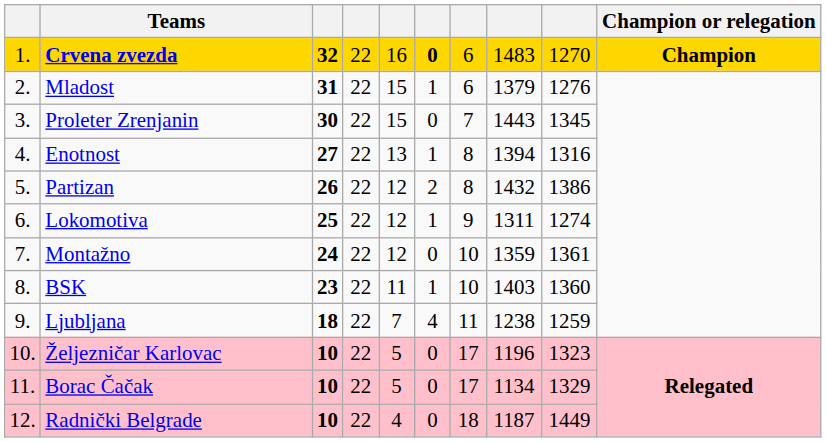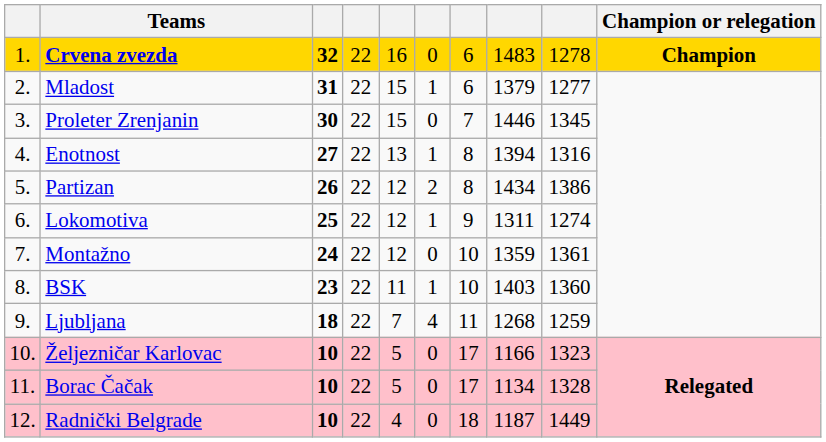 <table class="wikitable" style="text-align: center;">
 <tr>
 <th width=20></th>
 <th width=200>Teams</th>
 <th></th>
 <th width=20></th>
 <th width=20></th>
 <th width=20></th>
 <th width=20></th>
 <th width=35></th>
 <th width=35></th>
 <th>Champion or relegation</th>
 </tr>
 <tr bgcolor=gold>
 <td>1.</td>
 <td style="text-align:left;"><strong><a href='#'>Crvena zvezda</a></strong></td>
 <td><strong>32</strong></td>
 <td>22</td>
 <td>16</td>
-<td><strong>0</strong></td>
+<td>0</td>
 <td>6</td>
 <td>1483</td>
-<td>1270</td>
+<td>1278</td>
 <td><strong>Champion</strong></td>
 </tr>
 <tr align=center>
 <td>2.</td>
 <td style="text-align:left;"><a href='#'>Mladost</a></td>
 <td><strong>31</strong></td>
 <td>22</td>
 <td>15</td>
 <td>1</td>
 <td>6</td>
 <td>1379</td>
-<td>1276</td>
+<td>1277</td>
 </tr>
 <tr align=center>
 <td>3.</td>
 <td style="text-align:left;"><a href='#'>Proleter Zrenjanin</a></td>
 <td><strong>30</strong></td>
 <td>22</td>
 <td>15</td>
 <td>0</td>
 <td>7</td>
-<td>1443</td>
+<td>1446</td>
 <td>1345</td>
 </tr>
 <tr align=center>
 <td>4.</td>
 <td style="text-align:left;"><a href='#'>Enotnost</a></td>
 <td><strong>27</strong></td>
 <td>22</td>
 <td>13</td>
 <td>1</td>
 <td>8</td>
 <td>1394</td>
 <td>1316</td>
 </tr>
 <tr align=center>
 <td>5.</td>
 <td style="text-align:left;"><a href='#'>Partizan</a></td>
 <td><strong>26</strong></td>
 <td>22</td>
 <td>12</td>
 <td>2</td>
 <td>8</td>
-<td>1432</td>
+<td>1434</td>
 <td>1386</td>
 </tr>
 <tr align=center>
 <td>6.</td>
 <td style="text-align:left;"><a href='#'>Lokomotiva</a></td>
 <td><strong>25</strong></td>
 <td>22</td>
 <td>12</td>
 <td>1</td>
 <td>9</td>
 <td>1311</td>
 <td>1274</td>
 </tr>
 <tr align=center>
 <td>7.</td>
 <td style="text-align:left;"><a href='#'>Montažno</a></td>
 <td><strong>24</strong></td>
 <td>22</td>
 <td>12</td>
 <td>0</td>
 <td>10</td>
 <td>1359</td>
 <td>1361</td>
 </tr>
 <tr align=center>
 <td>8.</td>
 <td style="text-align:left;"><a href='#'>BSK</a></td>
 <td><strong>23</strong></td>
 <td>22</td>
 <td>11</td>
 <td>1</td>
 <td>10</td>
 <td>1403</td>
 <td>1360</td>
 </tr>
 <tr align=center>
 <td>9.</td>
 <td style="text-align:left;"><a href='#'>Ljubljana</a></td>
 <td><strong>18</strong></td>
 <td>22</td>
 <td>7</td>
 <td>4</td>
 <td>11</td>
-<td>1238</td>
+<td>1268</td>
 <td>1259</td>
 </tr>
 <tr align=center  style="background:#FFC0CB">
 <td>10.</td>
 <td style="text-align:left;"><a href='#'>Željezničar Karlovac</a></td>
 <td><strong>10</strong></td>
 <td>22</td>
 <td>5</td>
 <td>0</td>
 <td>17</td>
-<td>1196</td>
+<td>1166</td>
 <td>1323</td>
 <td rowspan="3"><strong>Relegated</strong></td>
 </tr>
 <tr align=center  style="background:#FFC0CB">
 <td>11.</td>
 <td style="text-align:left;"><a href='#'>Borac Čačak</a></td>
 <td><strong>10</strong></td>
 <td>22</td>
 <td>5</td>
 <td>0</td>
 <td>17</td>
 <td>1134</td>
-<td>1329</td>
+<td>1328</td>
 </tr>
 <tr align=center  style="background:#FFC0CB">
 <td>12.</td>
 <td style="text-align:left;"><a href='#'>Radnički Belgrade</a></td>
 <td><strong>10</strong></td>
 <td>22</td>
 <td>4</td>
 <td>0</td>
 <td>18</td>
 <td>1187</td>
 <td>1449</td>
 </tr>
 </table>
